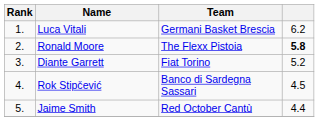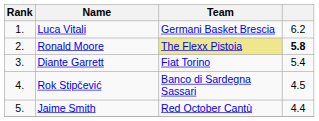 <table class="wikitable" style="text-align: center;">
 <tr>
 <th>Rank</th>
 <th width=180>Name</th>
 <th width=180>Team</th>
 <th width=40></th>
 </tr>
 <tr>
 <td>1.</td>
 <td align="left"> <a href='#'>Luca Vitali</a></td>
 <td style="text-align:left;"><a href='#'>Germani Basket Brescia</a></td>
 <td>6.2</td>
 </tr>
 <tr>
 <td>2.</td>
 <td align="left"> <a href='#'>Ronald Moore</a></td>
-<td style="text-align:left;"><a href='#'>The Flexx Pistoia</a></td>
+<td style="background: khaki; text-align:left;"><a href='#'>The Flexx Pistoia</a></td>
 <td><strong>5.8</strong></td>
 </tr>
 <tr>
 <td>3.</td>
 <td align="left"> <a href='#'>Diante Garrett</a></td>
 <td style="text-align:left;"><a href='#'>Fiat Torino</a></td>
-<td>5.2</td>
+<td>5.4</td>
 </tr>
 <tr>
 <td>4.</td>
 <td align="left"> <a href='#'>Rok Stipčević</a></td>
 <td style="text-align:left;"><a href='#'>Banco di Sardegna Sassari</a></td>
 <td>4.5</td>
 </tr>
 <tr>
 <td>5.</td>
 <td align="left"> <a href='#'>Jaime Smith</a></td>
 <td style="text-align:left;"><a href='#'>Red October Cantù</a></td>
 <td>4.4</td>
 </tr>
 <tr>
 </tr>
 </table>
